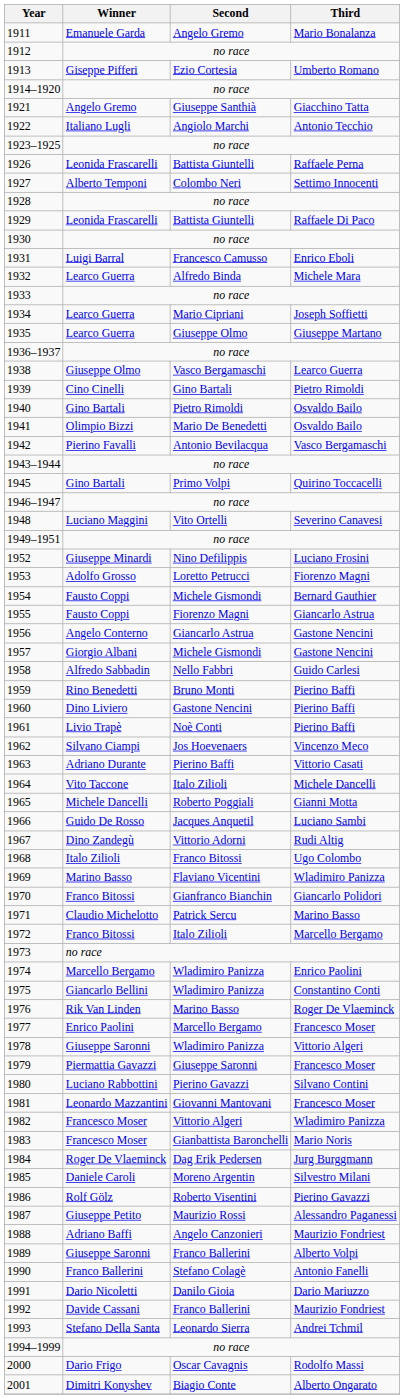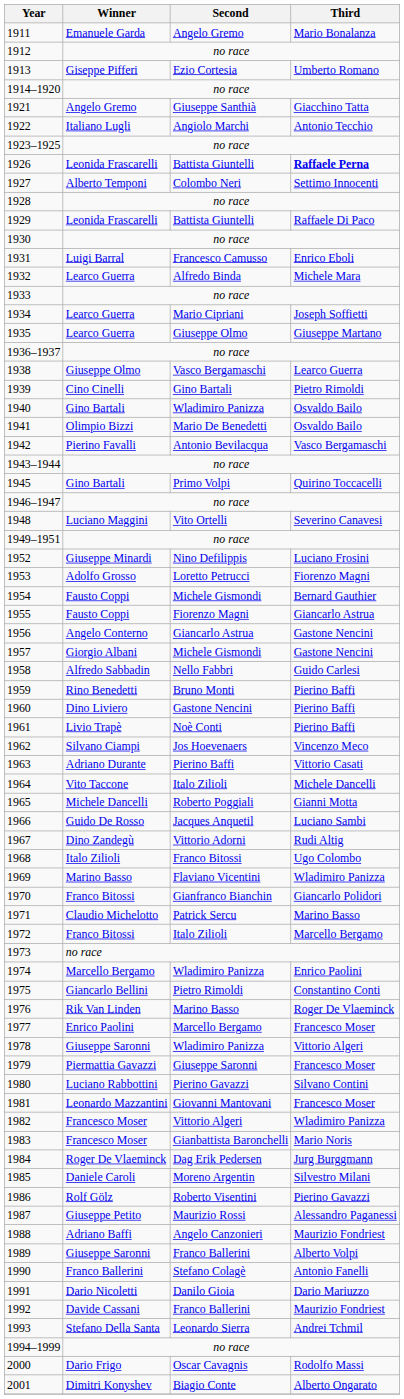 <table class="wikitable sortable">
 <tr>
 <th>Year</th>
 <th>Winner</th>
 <th>Second</th>
 <th>Third</th>
 </tr>
 <tr>
 <td>1911</td>
 <td> <a href='#'>Emanuele Garda</a></td>
 <td>  <a href='#'>Angelo Gremo</a></td>
 <td>  <a href='#'>Mario Bonalanza</a></td>
 </tr>
 <tr>
 <td>1912</td>
 <td colspan=3 align=center><em>no race</em></td>
 </tr>
 <tr>
 <td>1913</td>
 <td> <a href='#'>Giseppe Pifferi</a></td>
 <td> <a href='#'>Ezio Cortesia</a></td>
 <td> <a href='#'>Umberto Romano</a></td>
 </tr>
 <tr>
 <td>1914–1920</td>
 <td colspan=3 align=center><em>no race</em></td>
 </tr>
 <tr>
 <td>1921</td>
 <td> <a href='#'>Angelo Gremo</a></td>
 <td> <a href='#'>Giuseppe Santhià</a></td>
 <td> <a href='#'>Giacchino Tatta</a></td>
 </tr>
 <tr>
 <td>1922</td>
 <td> <a href='#'>Italiano Lugli</a></td>
 <td> <a href='#'>Angiolo Marchi</a></td>
 <td> <a href='#'>Antonio Tecchio</a></td>
 </tr>
 <tr>
 <td>1923–1925</td>
 <td colspan=3 align=center><em>no race</em></td>
 </tr>
 <tr>
 <td>1926</td>
 <td> <a href='#'>Leonida Frascarelli</a></td>
 <td> <a href='#'>Battista Giuntelli</a></td>
-<td> <a href='#'>Raffaele Perna</a></td>
+<td><strong> <a href='#'>Raffaele Perna</a></strong></td>
 </tr>
 <tr>
 <td>1927</td>
 <td> <a href='#'>Alberto Temponi</a></td>
 <td> <a href='#'>Colombo Neri</a></td>
 <td> <a href='#'>Settimo Innocenti</a></td>
 </tr>
 <tr>
 <td>1928</td>
 <td colspan=3 align=center><em>no race</em></td>
 </tr>
 <tr>
 <td>1929</td>
 <td> <a href='#'>Leonida Frascarelli</a></td>
 <td> <a href='#'>Battista Giuntelli</a></td>
 <td> <a href='#'>Raffaele Di Paco</a></td>
 </tr>
 <tr>
 <td>1930</td>
 <td colspan=3 align=center><em>no race</em></td>
 </tr>
 <tr>
 <td>1931</td>
 <td> <a href='#'>Luigi Barral</a></td>
 <td> <a href='#'>Francesco Camusso</a></td>
 <td> <a href='#'>Enrico Eboli</a></td>
 </tr>
 <tr>
 <td>1932</td>
 <td> <a href='#'>Learco Guerra</a></td>
 <td> <a href='#'>Alfredo Binda</a></td>
 <td> <a href='#'>Michele Mara</a></td>
 </tr>
 <tr>
 <td>1933</td>
 <td colspan=3 align=center><em>no race</em></td>
 </tr>
 <tr>
 <td>1934</td>
 <td> <a href='#'>Learco Guerra</a></td>
 <td> <a href='#'>Mario Cipriani</a></td>
 <td> <a href='#'>Joseph Soffietti</a></td>
 </tr>
 <tr>
 <td>1935</td>
 <td> <a href='#'>Learco Guerra</a></td>
 <td> <a href='#'>Giuseppe Olmo</a></td>
 <td> <a href='#'>Giuseppe Martano</a></td>
 </tr>
 <tr>
 <td>1936–1937</td>
 <td colspan=3 align=center><em>no race</em></td>
 </tr>
 <tr>
 <td>1938</td>
 <td> <a href='#'>Giuseppe Olmo</a></td>
 <td> <a href='#'>Vasco Bergamaschi</a></td>
 <td> <a href='#'>Learco Guerra</a></td>
 </tr>
 <tr>
 <td>1939</td>
 <td> <a href='#'>Cino Cinelli</a></td>
 <td> <a href='#'>Gino Bartali</a></td>
 <td> <a href='#'>Pietro Rimoldi</a></td>
 </tr>
 <tr>
 <td>1940</td>
 <td> <a href='#'>Gino Bartali</a></td>
-<td> <a href='#'>Pietro Rimoldi</a></td>
+<td> <a href='#'>Wladimiro Panizza</a></td>
 <td> <a href='#'>Osvaldo Bailo</a></td>
 </tr>
 <tr>
 <td>1941</td>
 <td> <a href='#'>Olimpio Bizzi</a></td>
 <td> <a href='#'>Mario De Benedetti</a></td>
 <td> <a href='#'>Osvaldo Bailo</a></td>
 </tr>
 <tr>
 <td>1942</td>
 <td> <a href='#'>Pierino Favalli</a></td>
 <td> <a href='#'>Antonio Bevilacqua</a></td>
 <td> <a href='#'>Vasco Bergamaschi</a></td>
 </tr>
 <tr>
 <td>1943–1944</td>
 <td colspan=3 align=center><em>no race</em></td>
 </tr>
 <tr>
 <td>1945</td>
 <td> <a href='#'>Gino Bartali</a></td>
 <td> <a href='#'>Primo Volpi</a></td>
 <td> <a href='#'>Quirino Toccacelli</a></td>
 </tr>
 <tr>
 <td>1946–1947</td>
 <td colspan=3 align=center><em>no race</em></td>
 </tr>
 <tr>
 <td>1948</td>
 <td> <a href='#'>Luciano Maggini</a></td>
 <td> <a href='#'>Vito Ortelli</a></td>
 <td> <a href='#'>Severino Canavesi</a></td>
 </tr>
 <tr>
 <td>1949–1951</td>
 <td colspan=3 align=center><em>no race</em></td>
 </tr>
 <tr>
 <td>1952</td>
 <td> <a href='#'>Giuseppe Minardi</a></td>
 <td> <a href='#'>Nino Defilippis</a></td>
 <td> <a href='#'>Luciano Frosini</a></td>
 </tr>
 <tr>
 <td>1953</td>
 <td> <a href='#'>Adolfo Grosso</a></td>
 <td> <a href='#'>Loretto Petrucci</a></td>
 <td> <a href='#'>Fiorenzo Magni</a></td>
 </tr>
 <tr>
 <td>1954</td>
 <td> <a href='#'>Fausto Coppi</a></td>
 <td> <a href='#'>Michele Gismondi</a></td>
 <td> <a href='#'>Bernard Gauthier</a></td>
 </tr>
 <tr>
 <td>1955</td>
 <td> <a href='#'>Fausto Coppi</a></td>
 <td> <a href='#'>Fiorenzo Magni</a></td>
 <td> <a href='#'>Giancarlo Astrua</a></td>
 </tr>
 <tr>
 <td>1956</td>
 <td> <a href='#'>Angelo Conterno</a></td>
 <td> <a href='#'>Giancarlo Astrua</a></td>
 <td> <a href='#'>Gastone Nencini</a></td>
 </tr>
 <tr>
 <td>1957</td>
 <td> <a href='#'>Giorgio Albani</a></td>
 <td> <a href='#'>Michele Gismondi</a></td>
 <td> <a href='#'>Gastone Nencini</a></td>
 </tr>
 <tr>
 <td>1958</td>
 <td> <a href='#'>Alfredo Sabbadin</a></td>
 <td> <a href='#'>Nello Fabbri</a></td>
 <td> <a href='#'>Guido Carlesi</a></td>
 </tr>
 <tr>
 <td>1959</td>
 <td> <a href='#'>Rino Benedetti</a></td>
 <td> <a href='#'>Bruno Monti</a></td>
 <td> <a href='#'>Pierino Baffi</a></td>
 </tr>
 <tr>
 <td>1960</td>
 <td> <a href='#'>Dino Liviero</a></td>
 <td> <a href='#'>Gastone Nencini</a></td>
 <td> <a href='#'>Pierino Baffi</a></td>
 </tr>
 <tr>
 <td>1961</td>
 <td> <a href='#'>Livio Trapè</a></td>
 <td> <a href='#'>Noè Conti</a></td>
 <td> <a href='#'>Pierino Baffi</a></td>
 </tr>
 <tr>
 <td>1962</td>
 <td> <a href='#'>Silvano Ciampi</a></td>
 <td> <a href='#'>Jos Hoevenaers</a></td>
 <td> <a href='#'>Vincenzo Meco</a></td>
 </tr>
 <tr>
 <td>1963</td>
 <td> <a href='#'>Adriano Durante</a></td>
 <td> <a href='#'>Pierino Baffi</a></td>
 <td> <a href='#'>Vittorio Casati</a></td>
 </tr>
 <tr>
 <td>1964</td>
 <td> <a href='#'>Vito Taccone</a></td>
 <td> <a href='#'>Italo Zilioli</a></td>
 <td> <a href='#'>Michele Dancelli</a></td>
 </tr>
 <tr>
 <td>1965</td>
 <td> <a href='#'>Michele Dancelli</a></td>
 <td> <a href='#'>Roberto Poggiali</a></td>
 <td> <a href='#'>Gianni Motta</a></td>
 </tr>
 <tr>
 <td>1966</td>
 <td> <a href='#'>Guido De Rosso</a></td>
 <td> <a href='#'>Jacques Anquetil</a></td>
 <td> <a href='#'>Luciano Sambi</a></td>
 </tr>
 <tr>
 <td>1967</td>
 <td> <a href='#'>Dino Zandegù</a></td>
 <td> <a href='#'>Vittorio Adorni</a></td>
 <td> <a href='#'>Rudi Altig</a></td>
 </tr>
 <tr>
 <td>1968</td>
 <td> <a href='#'>Italo Zilioli</a></td>
 <td> <a href='#'>Franco Bitossi</a></td>
 <td> <a href='#'>Ugo Colombo</a></td>
 </tr>
 <tr>
 <td>1969</td>
 <td> <a href='#'>Marino Basso</a></td>
 <td> <a href='#'>Flaviano Vicentini</a></td>
 <td> <a href='#'>Wladimiro Panizza</a></td>
 </tr>
 <tr>
 <td>1970</td>
 <td> <a href='#'>Franco Bitossi</a></td>
 <td> <a href='#'>Gianfranco Bianchin</a></td>
 <td> <a href='#'>Giancarlo Polidori</a></td>
 </tr>
 <tr>
 <td>1971</td>
 <td> <a href='#'>Claudio Michelotto</a></td>
 <td> <a href='#'>Patrick Sercu</a></td>
 <td> <a href='#'>Marino Basso</a></td>
 </tr>
 <tr>
 <td>1972</td>
 <td> <a href='#'>Franco Bitossi</a></td>
 <td> <a href='#'>Italo Zilioli</a></td>
 <td> <a href='#'>Marcello Bergamo</a></td>
 </tr>
 <tr>
 <td>1973</td>
 <td colspan=3><em>no race</em></td>
 </tr>
 <tr>
 <td>1974</td>
 <td> <a href='#'>Marcello Bergamo</a></td>
 <td> <a href='#'>Wladimiro Panizza</a></td>
 <td> <a href='#'>Enrico Paolini</a></td>
 </tr>
 <tr>
 <td>1975</td>
 <td> <a href='#'>Giancarlo Bellini</a></td>
-<td> <a href='#'>Wladimiro Panizza</a></td>
+<td> <a href='#'>Pietro Rimoldi</a></td>
 <td> <a href='#'>Constantino Conti</a></td>
 </tr>
 <tr>
 <td>1976</td>
 <td> <a href='#'>Rik Van Linden</a></td>
 <td> <a href='#'>Marino Basso</a></td>
 <td> <a href='#'>Roger De Vlaeminck</a></td>
 </tr>
 <tr>
 <td>1977</td>
 <td> <a href='#'>Enrico Paolini</a></td>
 <td> <a href='#'>Marcello Bergamo</a></td>
 <td> <a href='#'>Francesco Moser</a></td>
 </tr>
 <tr>
 <td>1978</td>
 <td> <a href='#'>Giuseppe Saronni</a></td>
 <td> <a href='#'>Wladimiro Panizza</a></td>
 <td> <a href='#'>Vittorio Algeri</a></td>
 </tr>
 <tr>
 <td>1979</td>
 <td> <a href='#'>Piermattia Gavazzi</a></td>
 <td> <a href='#'>Giuseppe Saronni</a></td>
 <td> <a href='#'>Francesco Moser</a></td>
 </tr>
 <tr>
 <td>1980</td>
 <td> <a href='#'>Luciano Rabbottini</a></td>
 <td> <a href='#'>Pierino Gavazzi</a></td>
 <td> <a href='#'>Silvano Contini</a></td>
 </tr>
 <tr>
 <td>1981</td>
 <td> <a href='#'>Leonardo Mazzantini</a></td>
 <td> <a href='#'>Giovanni Mantovani</a></td>
 <td> <a href='#'>Francesco Moser</a></td>
 </tr>
 <tr>
 <td>1982</td>
 <td> <a href='#'>Francesco Moser</a></td>
 <td> <a href='#'>Vittorio Algeri</a></td>
 <td> <a href='#'>Wladimiro Panizza</a></td>
 </tr>
 <tr>
 <td>1983</td>
 <td> <a href='#'>Francesco Moser</a></td>
 <td> <a href='#'>Gianbattista Baronchelli</a></td>
 <td> <a href='#'>Mario Noris</a></td>
 </tr>
 <tr>
 <td>1984</td>
 <td> <a href='#'>Roger De Vlaeminck</a></td>
 <td> <a href='#'>Dag Erik Pedersen</a></td>
 <td> <a href='#'>Jurg Burggmann</a></td>
 </tr>
 <tr>
 <td>1985</td>
 <td> <a href='#'>Daniele Caroli</a></td>
 <td> <a href='#'>Moreno Argentin</a></td>
 <td> <a href='#'>Silvestro Milani</a></td>
 </tr>
 <tr>
 <td>1986</td>
 <td> <a href='#'>Rolf Gölz</a></td>
 <td> <a href='#'>Roberto Visentini</a></td>
 <td> <a href='#'>Pierino Gavazzi</a></td>
 </tr>
 <tr>
 <td>1987</td>
 <td> <a href='#'>Giuseppe Petito</a></td>
 <td> <a href='#'>Maurizio Rossi</a></td>
 <td> <a href='#'>Alessandro Paganessi</a></td>
 </tr>
 <tr>
 <td>1988</td>
 <td> <a href='#'>Adriano Baffi</a></td>
 <td> <a href='#'>Angelo Canzonieri</a></td>
 <td> <a href='#'>Maurizio Fondriest</a></td>
 </tr>
 <tr>
 <td>1989</td>
 <td> <a href='#'>Giuseppe Saronni</a></td>
 <td> <a href='#'>Franco Ballerini</a></td>
 <td> <a href='#'>Alberto Volpi</a></td>
 </tr>
 <tr>
 <td>1990</td>
 <td> <a href='#'>Franco Ballerini</a></td>
 <td> <a href='#'>Stefano Colagè</a></td>
 <td> <a href='#'>Antonio Fanelli</a></td>
 </tr>
 <tr>
 <td>1991</td>
 <td> <a href='#'>Dario Nicoletti</a></td>
 <td> <a href='#'>Danilo Gioia</a></td>
 <td> <a href='#'>Dario Mariuzzo</a></td>
 </tr>
 <tr>
 <td>1992</td>
 <td> <a href='#'>Davide Cassani</a></td>
 <td> <a href='#'>Franco Ballerini</a></td>
 <td> <a href='#'>Maurizio Fondriest</a></td>
 </tr>
 <tr>
 <td>1993</td>
 <td> <a href='#'>Stefano Della Santa</a></td>
 <td> <a href='#'>Leonardo Sierra</a></td>
 <td> <a href='#'>Andrei Tchmil</a></td>
 </tr>
 <tr>
 <td>1994–1999</td>
 <td colspan=3 align=center><em>no race</em></td>
 </tr>
 <tr>
 <td>2000</td>
 <td> <a href='#'>Dario Frigo</a></td>
 <td> <a href='#'>Oscar Cavagnis</a></td>
 <td> <a href='#'>Rodolfo Massi</a></td>
 </tr>
 <tr>
 <td>2001</td>
 <td> <a href='#'>Dimitri Konyshev</a></td>
 <td> <a href='#'>Biagio Conte</a></td>
 <td> <a href='#'>Alberto Ongarato</a></td>
 </tr>
 <tr>
 </tr>
 </table>
